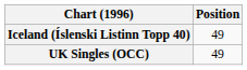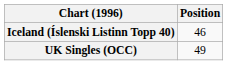 <table class="wikitable plainrowheaders" style="text-align:center">
 <tr>
 <th>Chart (1996)</th>
 <th>Position</th>
 </tr>
 <tr>
 <th scope="row">Iceland (Íslenski Listinn Topp 40)</th>
-<td>49</td>
+<td>46</td>
 </tr>
 <tr>
 <th scope="row">UK Singles (OCC)</th>
 <td>49</td>
 </tr>
 </table>
